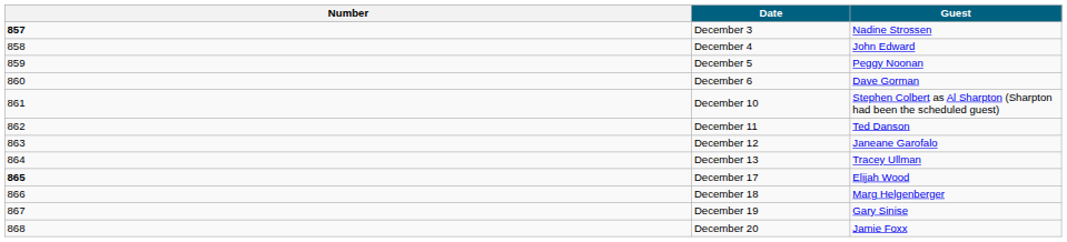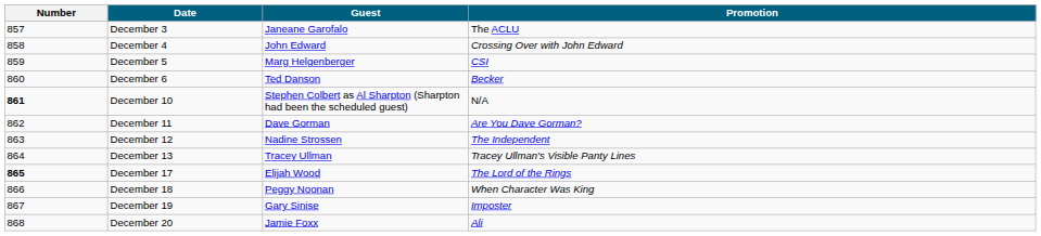 <table class="wikitable" width="100%">
 <tr bgcolor="#CCCCCC">
 <th>Number</th>
 <th width="15%" style="background:#006080; color:#FFFFFF">Date</th>
 <th width="20%" style="background:#006080; color:#FFFFFF">Guest</th>
+<th width="55%" style="background:#006080; color:#FFFFFF">Promotion</th>
 </tr>
 <tr>
-<td><strong>857</strong></td>
+<td>857</td>
 <td>December 3</td>
-<td><a href='#'>Nadine Strossen</a></td>
+<td><a href='#'>Janeane Garofalo</a></td>
+<td>The <a href='#'>ACLU</a></td>
 </tr>
 <tr>
 <td>858</td>
 <td>December 4</td>
 <td><a href='#'>John Edward</a></td>
+<td><em>Crossing Over with John Edward</em></td>
 </tr>
 <tr>
 <td>859</td>
 <td>December 5</td>
-<td><a href='#'>Peggy Noonan</a></td>
+<td><a href='#'>Marg Helgenberger</a></td>
+<td><em><a href='#'>CSI</a></em></td>
 </tr>
 <tr>
 <td>860</td>
 <td>December 6</td>
-<td><a href='#'>Dave Gorman</a></td>
+<td><a href='#'>Ted Danson</a></td>
+<td><em><a href='#'>Becker</a></em></td>
 </tr>
 <tr>
-<td>861</td>
+<td><strong>861</strong></td>
 <td>December 10</td>
 <td><a href='#'>Stephen Colbert</a> as <a href='#'>Al Sharpton</a> (Sharpton had been the scheduled guest)</td>
+<td>N/A</td>
 </tr>
 <tr>
 <td>862</td>
 <td>December 11</td>
-<td><a href='#'>Ted Danson</a></td>
+<td><a href='#'>Dave Gorman</a></td>
+<td><em><a href='#'>Are You Dave Gorman?</a></em></td>
 </tr>
 <tr>
 <td>863</td>
 <td>December 12</td>
-<td><a href='#'>Janeane Garofalo</a></td>
+<td><a href='#'>Nadine Strossen</a></td>
+<td><em><a href='#'>The Independent</a></em></td>
 </tr>
 <tr>
 <td>864</td>
 <td>December 13</td>
 <td><a href='#'>Tracey Ullman</a></td>
+<td><em>Tracey Ullman's Visible Panty Lines</em></td>
 </tr>
 <tr>
 <td><strong>865</strong></td>
 <td>December 17</td>
 <td><a href='#'>Elijah Wood</a></td>
+<td><em><a href='#'>The Lord of the Rings</a></em></td>
 </tr>
 <tr>
 <td>866</td>
 <td>December 18</td>
-<td><a href='#'>Marg Helgenberger</a></td>
+<td><a href='#'>Peggy Noonan</a></td>
+<td><em>When Character Was King</em></td>
 </tr>
 <tr>
 <td>867</td>
 <td>December 19</td>
 <td><a href='#'>Gary Sinise</a></td>
+<td><em><a href='#'>Imposter</a></em></td>
 </tr>
 <tr>
 <td>868</td>
 <td>December 20</td>
 <td><a href='#'>Jamie Foxx</a></td>
+<td><em><a href='#'>Ali</a></em></td>
 </tr>
 </table>
